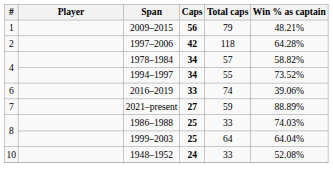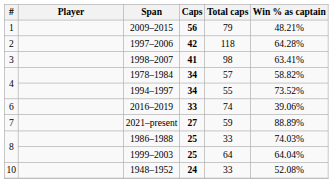 <table class="wikitable sortable" style="font-size:95%; text-align:center;">
 <tr>
 <th>#</th>
 <th style="width:160px;">Player</th>
 <th>Span</th>
 <th>Caps</th>
 <th>Total caps</th>
 <th>Win % as captain</th>
 </tr>
 <tr>
 <td>1</td>
 <td></td>
 <td>2009–2015</td>
 <td><strong>56</strong></td>
 <td>79</td>
 <td>48.21%</td>
 </tr>
 <tr>
 <td>2</td>
 <td></td>
 <td>1997–2006</td>
 <td><strong>42</strong></td>
 <td>118</td>
 <td>64.28%</td>
+</tr>
+<tr>
+<td>3</td>
+<td></td>
+<td>1998–2007</td>
+<td><strong>41</strong></td>
+<td>98</td>
+<td>63.41%</td>
 </tr>
 <tr>
 <td rowspan=2>4</td>
 <td></td>
 <td>1978–1984</td>
 <td><strong>34</strong></td>
 <td>57</td>
 <td>58.82%</td>
 </tr>
 <tr>
 <td></td>
 <td>1994–1997</td>
 <td><strong>34</strong></td>
 <td>55</td>
 <td>73.52%</td>
 </tr>
 <tr>
 <td>6</td>
 <td></td>
 <td>2016–2019</td>
 <td><strong>33</strong></td>
 <td>74</td>
 <td>39.06%</td>
 </tr>
 <tr>
 <td>7</td>
 <td><strong></strong></td>
 <td>2021–present</td>
 <td><strong>27</strong></td>
 <td>59</td>
 <td>88.89%</td>
 </tr>
 <tr>
 <td rowspan=2>8</td>
 <td></td>
 <td>1986–1988</td>
 <td><strong>25</strong></td>
 <td>33</td>
 <td>74.03%</td>
 </tr>
 <tr>
 <td></td>
 <td>1999–2003</td>
 <td><strong>25</strong></td>
 <td>64</td>
 <td>64.04%</td>
 </tr>
 <tr>
 <td>10</td>
 <td></td>
 <td>1948–1952</td>
 <td><strong>24</strong></td>
 <td>33</td>
 <td>52.08%</td>
 </tr>
 <tr>
 </tr>
 </table>
